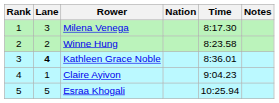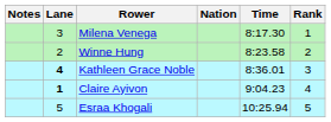 <table class="wikitable sortable" style="text-align:center">
 <tr>
-<th>Rank</th>
+<th>Notes</th>
 <th>Lane</th>
 <th>Rower</th>
 <th>Nation</th>
 <th>Time</th>
-<th>Notes</th>
+<th>Rank</th>
 </tr>
 <tr bgcolor=bbf3bb>
-<td>1</td>
+<td></td>
 <td>3</td>
 <td align=left><a href='#'>Milena Venega</a></td>
 <td align=left></td>
 <td>8:17.30</td>
-<td></td>
+<td>1</td>
 </tr>
 <tr bgcolor=bbf3bb>
-<td>2</td>
+<td></td>
 <td>2</td>
 <td align=left><a href='#'>Winne Hung</a></td>
 <td align=left></td>
 <td>8:23.58</td>
-<td></td>
+<td>2</td>
 </tr>
 <tr bgcolor=bbf9ff>
-<td>3</td>
+<td></td>
 <td><strong>4</strong></td>
 <td align=left><a href='#'>Kathleen Grace Noble</a></td>
 <td align=left></td>
 <td>8:36.01</td>
-<td></td>
+<td>3</td>
 </tr>
 <tr bgcolor=bbf9ff>
-<td>4</td>
-<td>1</td>
+<td></td>
+<td><strong>1</strong></td>
 <td align=left><a href='#'>Claire Ayivon</a></td>
 <td align=left></td>
 <td>9:04.23</td>
-<td></td>
+<td>4</td>
 </tr>
 <tr bgcolor=bbf9ff>
-<td>5</td>
+<td></td>
 <td>5</td>
 <td align=left><a href='#'>Esraa Khogali</a></td>
 <td align=left></td>
 <td>10:25.94</td>
-<td></td>
+<td>5</td>
 </tr>
 </table>
